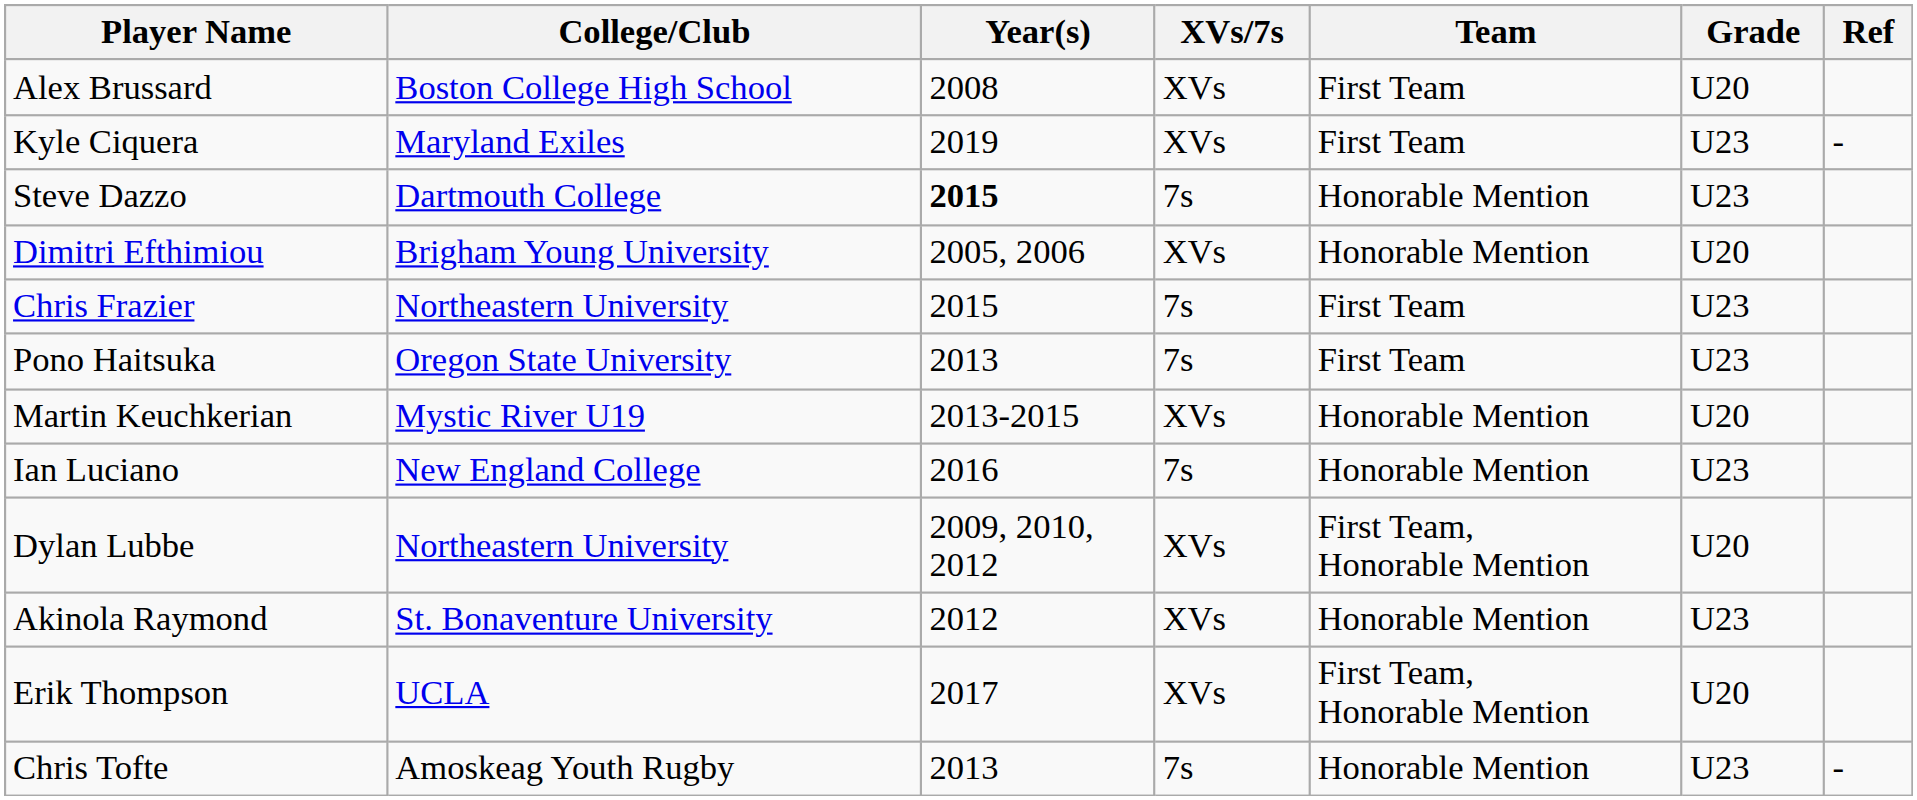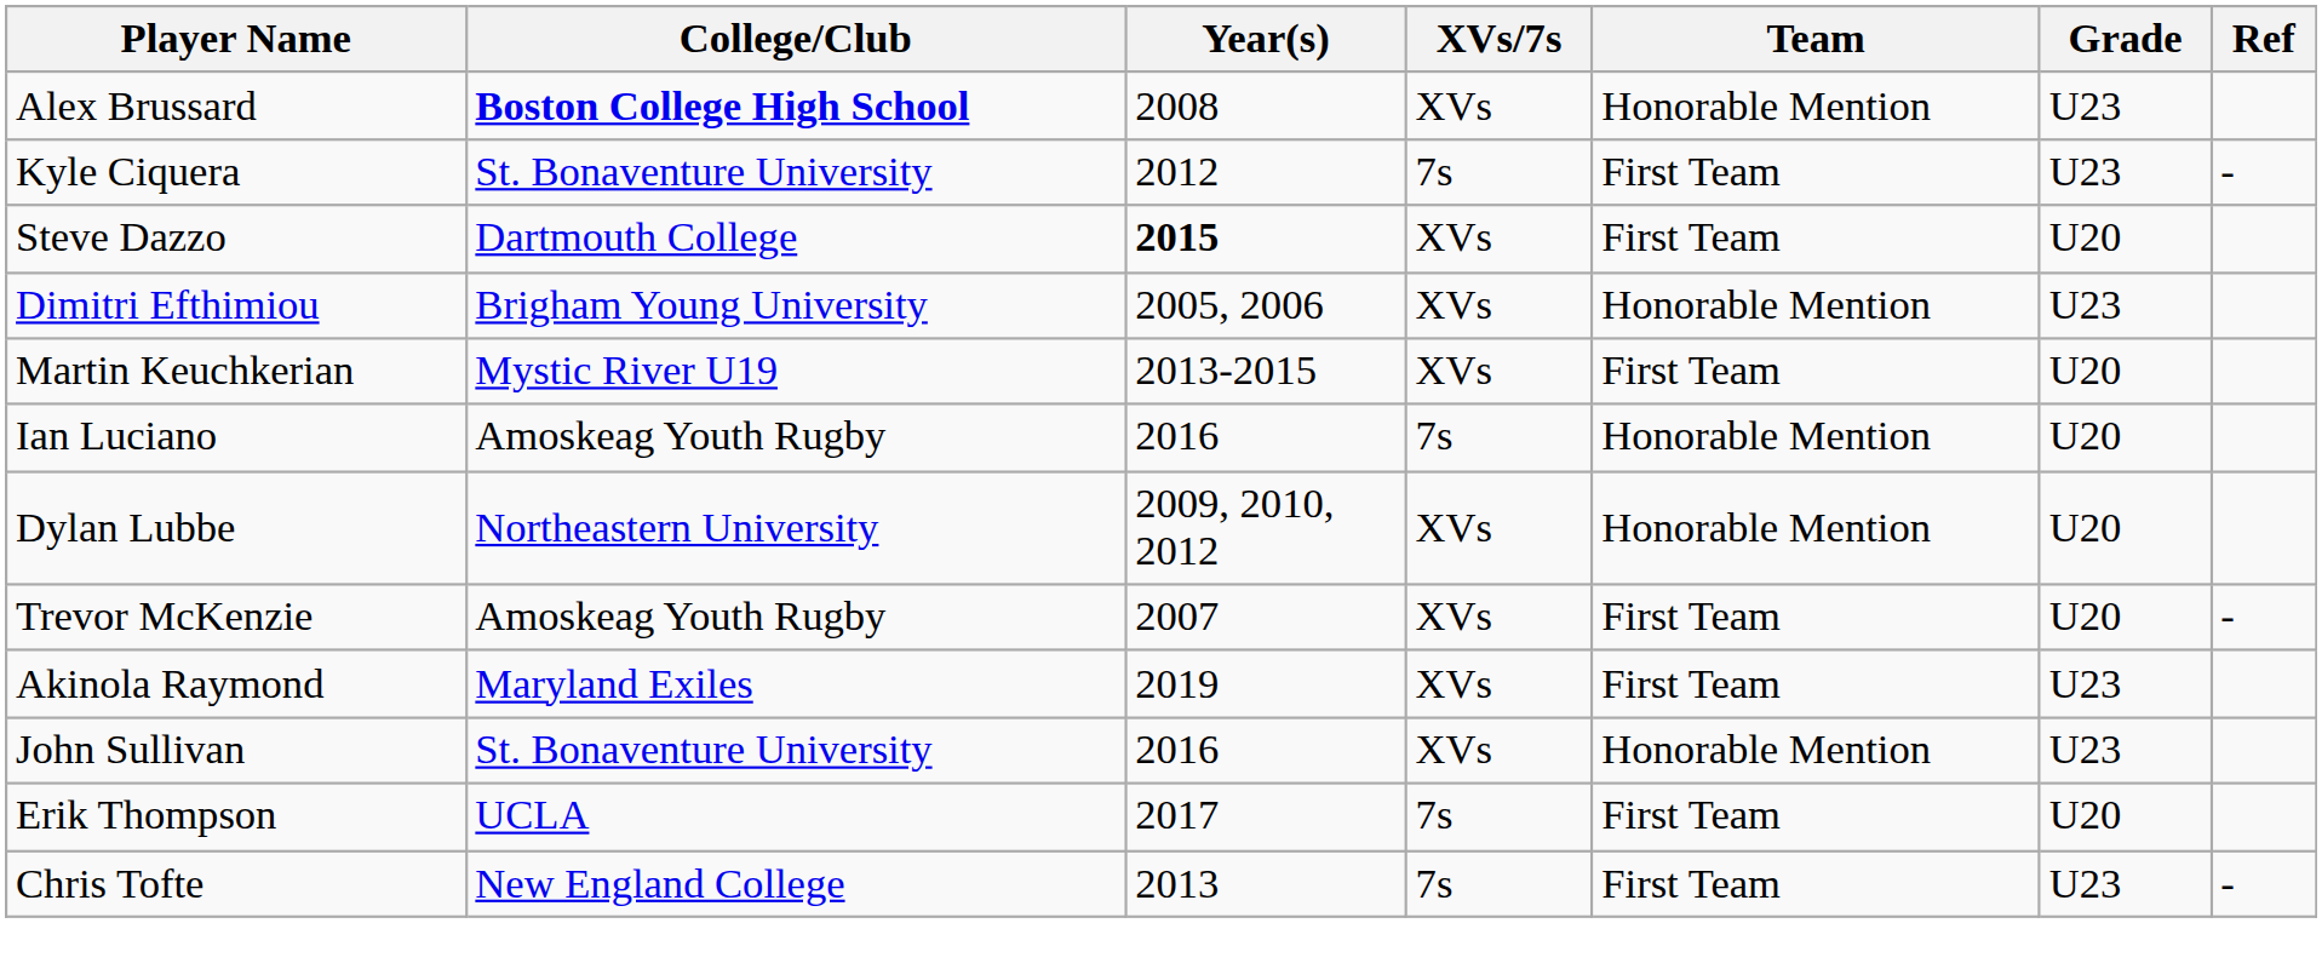 <table class="wikitable sortable"  style="width:100%; white-space:nowrap;">
 <tr>
 <th>Player Name</th>
 <th>College/Club</th>
 <th>Year(s)</th>
 <th>XVs/7s</th>
 <th>Team</th>
 <th>Grade</th>
 <th>Ref</th>
 </tr>
 <tr>
 <td>Alex Brussard</td>
-<td><a href='#'>Boston College High School</a></td>
+<td><strong><a href='#'>Boston College High School</a></strong></td>
 <td>2008</td>
 <td>XVs</td>
-<td>First Team</td>
-<td>U20</td>
+<td>Honorable Mention</td>
+<td>U23</td>
 <td></td>
 </tr>
 <tr>
 <td>Kyle Ciquera</td>
-<td><a href='#'>Maryland Exiles</a></td>
-<td>2019</td>
-<td>XVs</td>
+<td><a href='#'>St. Bonaventure University</a></td>
+<td>2012</td>
+<td>7s</td>
 <td>First Team</td>
 <td>U23</td>
 <td>-</td>
 </tr>
 <tr>
 <td>Steve Dazzo</td>
 <td><a href='#'>Dartmouth College</a></td>
 <td><strong>2015</strong></td>
-<td>7s</td>
-<td>Honorable Mention</td>
-<td>U23</td>
+<td>XVs</td>
+<td>First Team</td>
+<td>U20</td>
 <td></td>
 </tr>
 <tr>
 <td><a href='#'>Dimitri Efthimiou</a></td>
 <td><a href='#'>Brigham Young University</a></td>
 <td>2005, 2006</td>
 <td>XVs</td>
 <td>Honorable Mention</td>
-<td>U20</td>
-<td></td>
-</tr>
-<tr>
-<td><a href='#'>Chris Frazier</a></td>
-<td><a href='#'>Northeastern University</a></td>
-<td>2015</td>
-<td>7s</td>
-<td>First Team</td>
-<td>U23</td>
-<td></td>
-</tr>
-<tr>
-<td>Pono Haitsuka</td>
-<td><a href='#'>Oregon State University</a></td>
-<td>2013</td>
-<td>7s</td>
-<td>First Team</td>
 <td>U23</td>
 <td></td>
 </tr>
 <tr>
 <td>Martin Keuchkerian</td>
 <td><a href='#'>Mystic River U19</a></td>
 <td>2013-2015</td>
 <td>XVs</td>
-<td>Honorable Mention</td>
+<td>First Team</td>
 <td>U20</td>
 <td></td>
 </tr>
 <tr>
 <td>Ian Luciano</td>
-<td><a href='#'>New England College</a></td>
+<td>Amoskeag Youth Rugby</td>
 <td>2016</td>
 <td>7s</td>
 <td>Honorable Mention</td>
-<td>U23</td>
+<td>U20</td>
 <td></td>
 </tr>
 <tr>
 <td>Dylan Lubbe</td>
 <td><a href='#'>Northeastern University</a></td>
 <td>2009, 2010,<br>2012</td>
 <td>XVs</td>
-<td>First Team,<br> Honorable Mention</td>
+<td>Honorable Mention</td>
 <td>U20</td>
 <td></td>
 </tr>
 <tr>
+<td>Trevor McKenzie</td>
+<td>Amoskeag Youth Rugby</td>
+<td>2007</td>
+<td>XVs</td>
+<td>First Team</td>
+<td>U20</td>
+<td>-</td>
+</tr>
+<tr>
 <td>Akinola Raymond</td>
+<td><a href='#'>Maryland Exiles</a></td>
+<td>2019</td>
+<td>XVs</td>
+<td>First Team</td>
+<td>U23</td>
+<td></td>
+</tr>
+<tr>
+<td>John Sullivan</td>
 <td><a href='#'>St. Bonaventure University</a></td>
-<td>2012</td>
+<td>2016</td>
 <td>XVs</td>
 <td>Honorable Mention</td>
 <td>U23</td>
 <td></td>
 </tr>
 <tr>
 <td>Erik Thompson</td>
 <td><a href='#'>UCLA</a></td>
 <td>2017</td>
-<td>XVs</td>
-<td>First Team,<br> Honorable Mention</td>
+<td>7s</td>
+<td>First Team</td>
 <td>U20</td>
 <td></td>
 </tr>
 <tr>
 <td>Chris Tofte</td>
-<td>Amoskeag Youth Rugby</td>
+<td><a href='#'>New England College</a></td>
 <td>2013</td>
 <td>7s</td>
-<td>Honorable Mention</td>
+<td>First Team</td>
 <td>U23</td>
 <td>-</td>
 </tr>
 </table>
